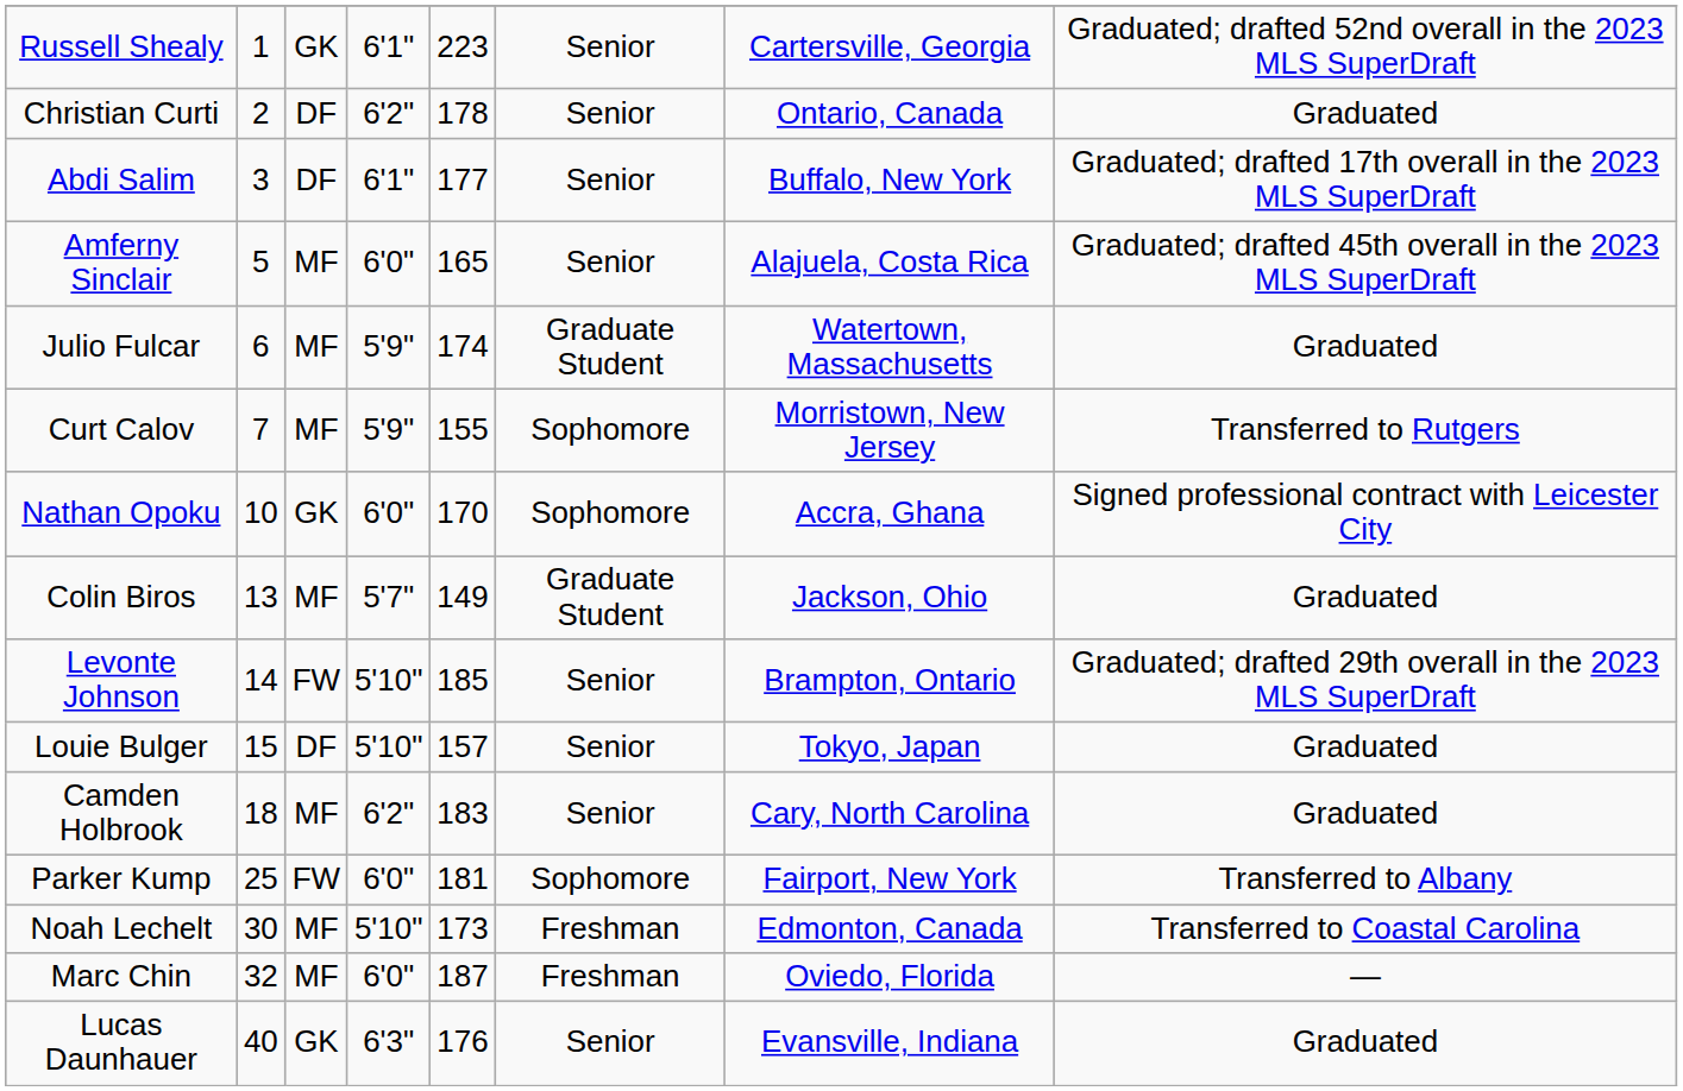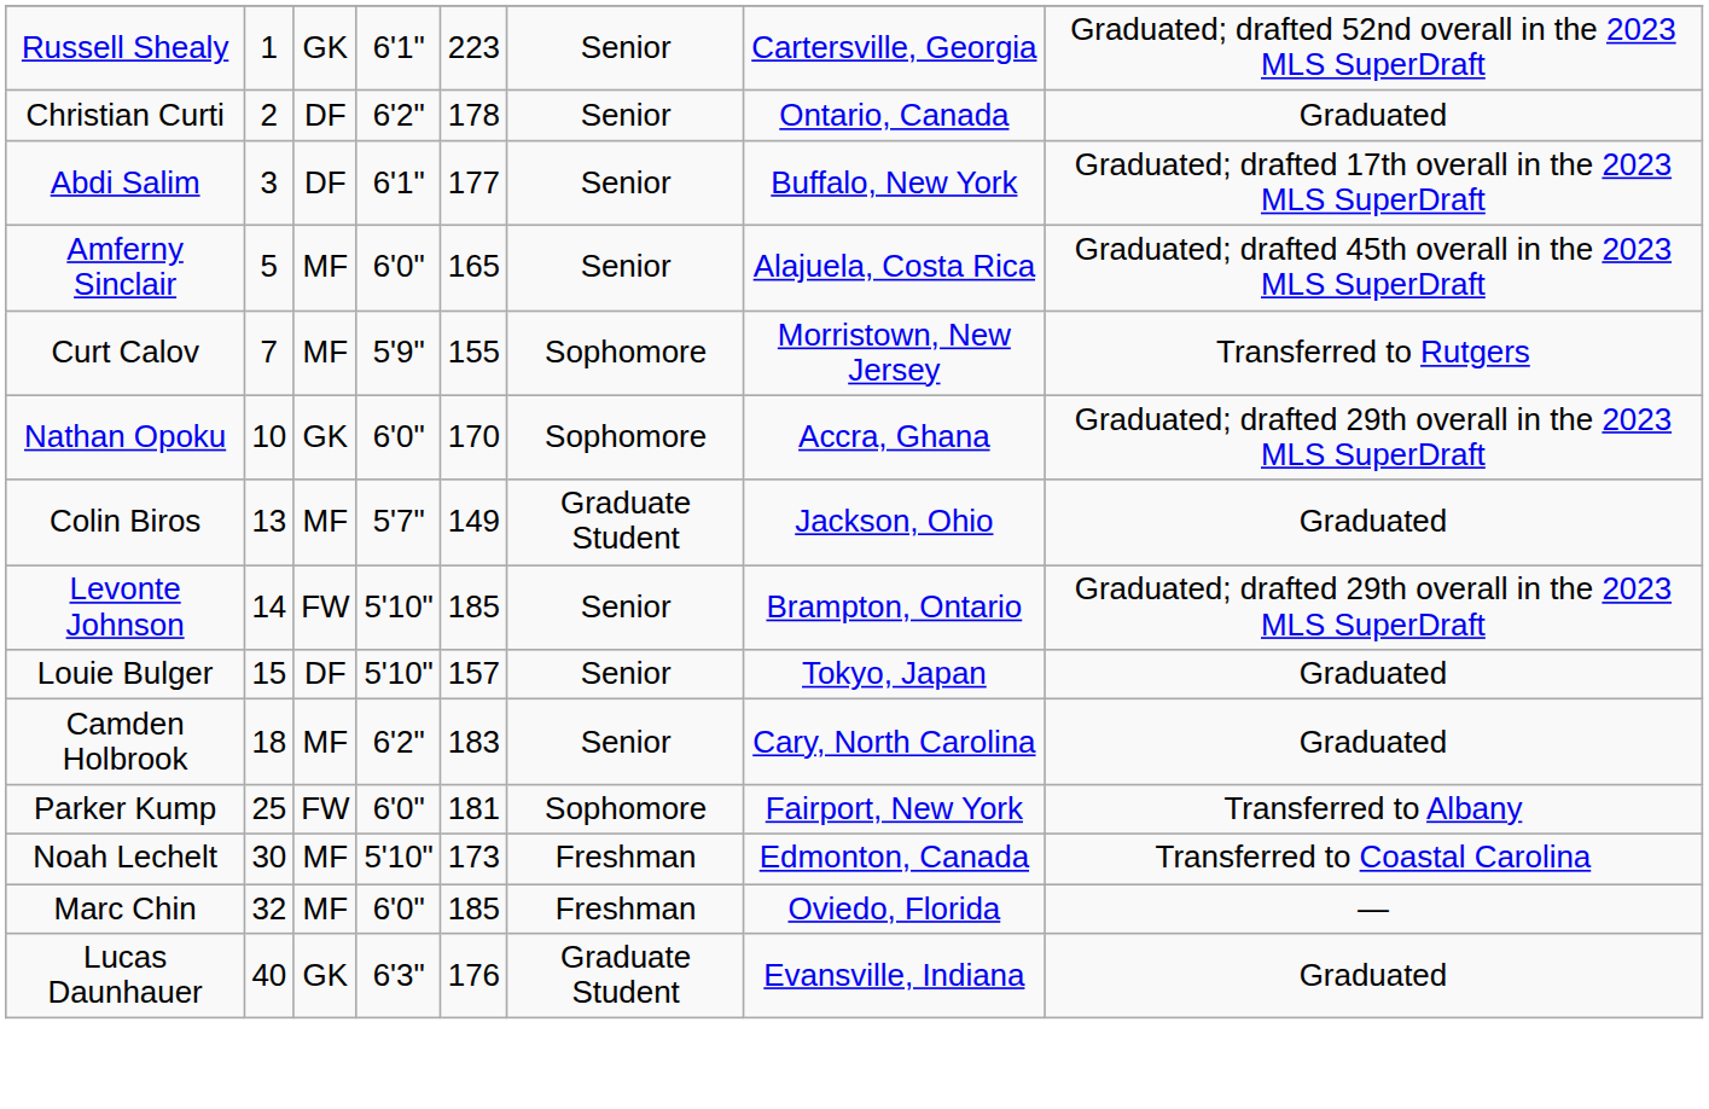 <table class="wikitable sortable" style="text-align:center;" border="1">
 <tr align=center>
 </tr>
 <tr>
 <td><a href='#'>Russell Shealy</a></td>
 <td>1</td>
 <td>GK</td>
 <td>6'1"</td>
 <td>223</td>
 <td> Senior</td>
 <td><a href='#'>Cartersville, Georgia</a></td>
 <td>Graduated; drafted 52nd overall in the <a href='#'>2023 MLS SuperDraft</a></td>
 </tr>
 <tr>
 <td>Christian Curti</td>
 <td>2</td>
 <td>DF</td>
 <td>6'2"</td>
 <td>178</td>
 <td>Senior</td>
 <td><a href='#'>Ontario, Canada</a></td>
 <td>Graduated</td>
 </tr>
 <tr>
 <td><a href='#'>Abdi Salim</a></td>
 <td>3</td>
 <td>DF</td>
 <td>6'1"</td>
 <td>177</td>
 <td>Senior</td>
 <td><a href='#'>Buffalo, New York</a></td>
 <td>Graduated; drafted 17th overall in the <a href='#'>2023 MLS SuperDraft</a></td>
 </tr>
 <tr>
 <td><a href='#'>Amferny Sinclair</a></td>
 <td>5</td>
 <td>MF</td>
 <td>6'0"</td>
 <td>165</td>
 <td>Senior</td>
 <td><a href='#'>Alajuela, Costa Rica</a></td>
 <td>Graduated; drafted 45th overall in the <a href='#'>2023 MLS SuperDraft</a></td>
 </tr>
 <tr>
-<td>Julio Fulcar</td>
-<td>6</td>
-<td>MF</td>
-<td>5'9"</td>
-<td>174</td>
-<td>Graduate Student</td>
-<td><a href='#'>Watertown, Massachusetts</a></td>
-<td>Graduated</td>
-</tr>
-<tr>
 <td>Curt Calov</td>
 <td>7</td>
 <td>MF</td>
 <td>5'9"</td>
 <td>155</td>
 <td>Sophomore</td>
 <td><a href='#'>Morristown, New Jersey</a></td>
 <td>Transferred to <a href='#'>Rutgers</a></td>
 </tr>
 <tr>
 <td><a href='#'>Nathan Opoku</a></td>
 <td>10</td>
 <td>GK</td>
 <td>6'0"</td>
 <td>170</td>
 <td>Sophomore</td>
 <td><a href='#'>Accra, Ghana</a></td>
-<td>Signed professional contract with <a href='#'>Leicester City</a></td>
+<td>Graduated; drafted 29th overall in the <a href='#'>2023 MLS SuperDraft</a></td>
 </tr>
 <tr>
 <td>Colin Biros</td>
 <td>13</td>
 <td>MF</td>
 <td>5'7"</td>
 <td>149</td>
 <td>Graduate Student</td>
 <td><a href='#'>Jackson, Ohio</a></td>
 <td>Graduated</td>
 </tr>
 <tr>
 <td><a href='#'>Levonte Johnson</a></td>
 <td>14</td>
 <td>FW</td>
 <td>5'10"</td>
 <td>185</td>
 <td>Senior</td>
 <td><a href='#'>Brampton, Ontario</a></td>
 <td>Graduated; drafted 29th overall in the <a href='#'>2023 MLS SuperDraft</a></td>
 </tr>
 <tr>
 <td>Louie Bulger</td>
 <td>15</td>
 <td>DF</td>
 <td>5'10"</td>
 <td>157</td>
 <td>Senior</td>
 <td><a href='#'>Tokyo, Japan</a></td>
 <td>Graduated</td>
 </tr>
 <tr>
 <td>Camden Holbrook</td>
 <td>18</td>
 <td>MF</td>
 <td>6'2"</td>
 <td>183</td>
 <td>Senior</td>
 <td><a href='#'>Cary, North Carolina</a></td>
 <td>Graduated</td>
 </tr>
 <tr>
 <td>Parker Kump</td>
 <td>25</td>
 <td>FW</td>
 <td>6'0"</td>
 <td>181</td>
 <td>Sophomore</td>
 <td><a href='#'>Fairport, New York</a></td>
 <td>Transferred to <a href='#'>Albany</a></td>
 </tr>
 <tr>
 <td>Noah Lechelt</td>
 <td>30</td>
 <td>MF</td>
 <td>5'10"</td>
 <td>173</td>
 <td>Freshman</td>
 <td><a href='#'>Edmonton, Canada</a></td>
 <td>Transferred to <a href='#'>Coastal Carolina</a></td>
 </tr>
 <tr>
 <td>Marc Chin</td>
 <td>32</td>
 <td>MF</td>
 <td>6'0"</td>
-<td>187</td>
+<td>185</td>
 <td>Freshman</td>
 <td><a href='#'>Oviedo, Florida</a></td>
 <td>—</td>
 </tr>
 <tr>
 <td>Lucas Daunhauer</td>
 <td>40</td>
 <td>GK</td>
 <td>6'3"</td>
 <td>176</td>
-<td>Senior</td>
+<td>Graduate Student</td>
 <td><a href='#'>Evansville, Indiana</a></td>
 <td>Graduated</td>
 </tr>
 </table>
